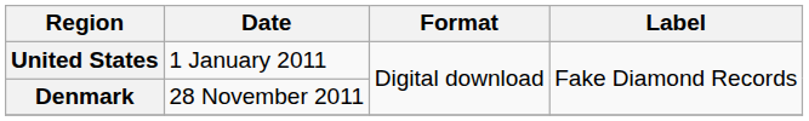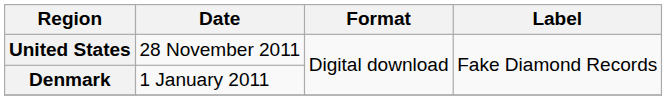 <table class="wikitable plainrowheaders unsortable">
 <tr>
 <th>Region</th>
 <th>Date</th>
 <th>Format</th>
 <th>Label</th>
 </tr>
 <tr>
 <th scope="row">United States</th>
-<td>1 January 2011</td>
+<td>28 November 2011</td>
 <td rowspan="2">Digital download</td>
 <td rowspan="2">Fake Diamond Records</td>
 </tr>
 <tr>
 <th scope="row">Denmark</th>
-<td>28 November 2011</td>
+<td>1 January 2011</td>
 </tr>
 <tr>
 </tr>
 </table>
